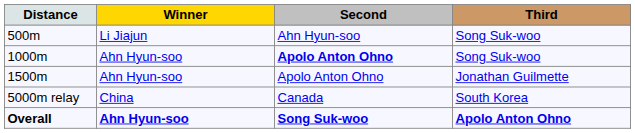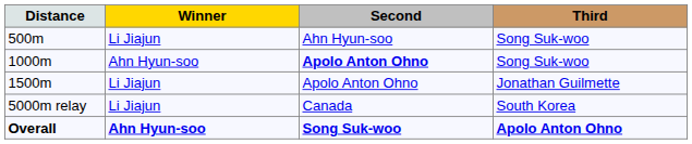 <table bgcolor="#f7f8ff" cellpadding="3" cellspacing="0" border="1" style="font-size: 95%; border: gray solid 1px; border-collapse: collapse;">
 <tr bgcolor="#CCCCCC">
 <td align="center" bgcolor="#DCE5E5" width="100"><strong>Distance</strong></td>
 <td align="center" bgcolor="gold" width="200"><strong>Winner</strong></td>
 <td align="center" bgcolor="silver" width="200"><strong>Second</strong></td>
 <td align="center" bgcolor="CC9966" width="200"><strong>Third</strong></td>
 </tr>
 <tr align="left">
 <td>500m</td>
 <td> <a href='#'>Li Jiajun</a></td>
 <td> <a href='#'>Ahn Hyun-soo</a></td>
 <td> <a href='#'>Song Suk-woo</a></td>
 </tr>
 <tr align="left">
 <td>1000m</td>
 <td> <a href='#'>Ahn Hyun-soo</a></td>
 <td><strong> <a href='#'>Apolo Anton Ohno</a></strong></td>
 <td> <a href='#'>Song Suk-woo</a></td>
 </tr>
 <tr align="left">
 <td>1500m</td>
-<td> <a href='#'>Ahn Hyun-soo</a></td>
+<td> <a href='#'>Li Jiajun</a></td>
 <td> <a href='#'>Apolo Anton Ohno</a></td>
 <td> <a href='#'>Jonathan Guilmette</a></td>
 </tr>
 <tr align="left">
 <td>5000m relay</td>
-<td> <a href='#'>China</a></td>
+<td> <a href='#'>Li Jiajun</a></td>
 <td> <a href='#'>Canada</a></td>
 <td> <a href='#'>South Korea</a></td>
 </tr>
 <tr align="left">
 <td><strong>Overall</strong></td>
 <td> <strong><a href='#'>Ahn Hyun-soo</a></strong></td>
 <td> <strong><a href='#'>Song Suk-woo</a></strong></td>
 <td> <strong><a href='#'>Apolo Anton Ohno</a></strong></td>
 </tr>
 </table>
